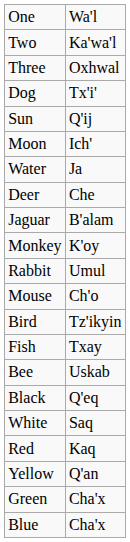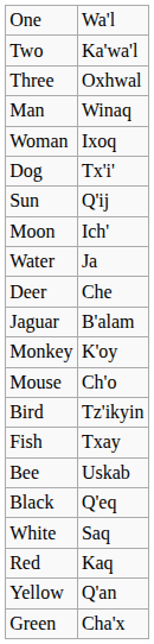 <table class="wikitable">
 <tr>
 <td>One</td>
 <td>Wa'l</td>
 </tr>
 <tr>
 <td>Two</td>
 <td>Ka'wa'l</td>
 </tr>
 <tr>
 <td>Three</td>
 <td>Oxhwal</td>
+</tr>
+<tr>
+<td>Man</td>
+<td>Winaq</td>
+</tr>
+<tr>
+<td>Woman</td>
+<td>Ixoq</td>
 </tr>
 <tr>
 <td>Dog</td>
 <td>Tx'i'</td>
 </tr>
 <tr>
 <td>Sun</td>
 <td>Q'ij</td>
 </tr>
 <tr>
 <td>Moon</td>
 <td>Ich'</td>
 </tr>
 <tr>
 <td>Water</td>
 <td>Ja</td>
 </tr>
 <tr>
 <td>Deer</td>
 <td>Che</td>
 </tr>
 <tr>
 <td>Jaguar</td>
 <td>B'alam</td>
 </tr>
 <tr>
 <td>Monkey</td>
 <td>K'oy</td>
-</tr>
-<tr>
-<td>Rabbit</td>
-<td>Umul</td>
 </tr>
 <tr>
 <td>Mouse</td>
 <td>Ch'o</td>
 </tr>
 <tr>
 <td>Bird</td>
 <td>Tz'ikyin</td>
 </tr>
 <tr>
 <td>Fish</td>
 <td>Txay</td>
 </tr>
 <tr>
 <td>Bee</td>
 <td>Uskab</td>
 </tr>
 <tr>
 <td>Black</td>
 <td>Q'eq</td>
 </tr>
 <tr>
 <td>White</td>
 <td>Saq</td>
 </tr>
 <tr>
 <td>Red</td>
 <td>Kaq</td>
 </tr>
 <tr>
 <td>Yellow</td>
 <td>Q'an</td>
 </tr>
 <tr>
 <td>Green</td>
 <td>Cha'x</td>
 </tr>
-<tr>
-<td>Blue</td>
-<td>Cha'x</td>
-</tr>
 </table>
